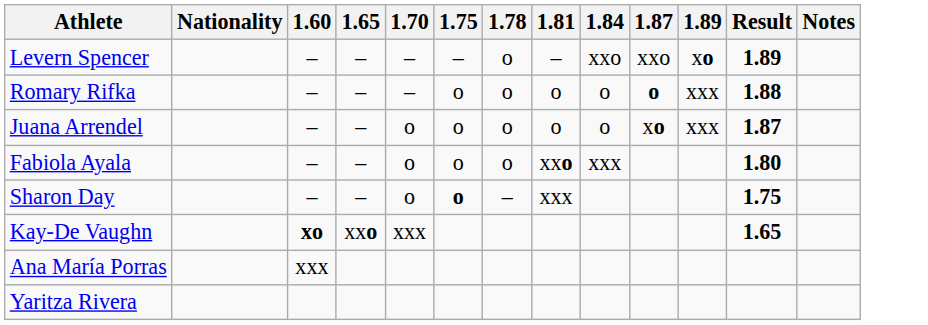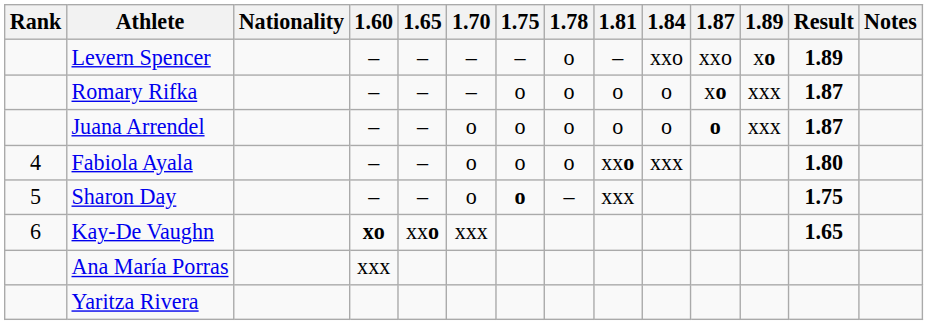 <table class="wikitable sortable" style="text-align:center">
 <tr>
+<th>Rank</th>
 <th>Athlete</th>
 <th>Nationality</th>
 <th>1.60</th>
 <th>1.65</th>
 <th>1.70</th>
 <th>1.75</th>
 <th>1.78</th>
 <th>1.81</th>
 <th>1.84</th>
 <th>1.87</th>
 <th>1.89</th>
 <th>Result</th>
 <th>Notes</th>
 </tr>
 <tr>
+<td></td>
 <td align="left"><a href='#'>Levern Spencer</a></td>
 <td align=left></td>
 <td>–</td>
 <td>–</td>
 <td>–</td>
 <td>–</td>
 <td>o</td>
 <td>–</td>
 <td>xxo</td>
 <td>xxo</td>
 <td>x<strong>o</strong></td>
 <td><strong>1.89</strong></td>
 <td></td>
 </tr>
 <tr>
+<td></td>
 <td align="left"><a href='#'>Romary Rifka</a></td>
 <td align=left></td>
 <td>–</td>
 <td>–</td>
 <td>–</td>
-<td>o</td>
-<td>o</td>
-<td>o</td>
-<td>o</td>
-<td><strong>o</strong></td>
-<td>xxx</td>
-<td><strong>1.88</strong></td>
-<td></td>
-</tr>
-<tr>
-<td align="left"><a href='#'>Juana Arrendel</a></td>
-<td align=left></td>
-<td>–</td>
-<td>–</td>
-<td>o</td>
 <td>o</td>
 <td>o</td>
 <td>o</td>
 <td>o</td>
 <td>x<strong>o</strong></td>
 <td>xxx</td>
 <td><strong>1.87</strong></td>
 <td></td>
 </tr>
 <tr>
+<td></td>
+<td align="left"><a href='#'>Juana Arrendel</a></td>
+<td align=left></td>
+<td>–</td>
+<td>–</td>
+<td>o</td>
+<td>o</td>
+<td>o</td>
+<td>o</td>
+<td>o</td>
+<td><strong>o</strong></td>
+<td>xxx</td>
+<td><strong>1.87</strong></td>
+<td></td>
+</tr>
+<tr>
+<td>4</td>
 <td align="left"><a href='#'>Fabiola Ayala</a></td>
 <td align=left></td>
 <td>–</td>
 <td>–</td>
 <td>o</td>
 <td>o</td>
 <td>o</td>
 <td>xx<strong>o</strong></td>
 <td>xxx</td>
 <td></td>
 <td></td>
 <td><strong>1.80</strong></td>
 <td></td>
 </tr>
 <tr>
+<td>5</td>
 <td align="left"><a href='#'>Sharon Day</a></td>
 <td align=left></td>
 <td>–</td>
 <td>–</td>
 <td>o</td>
 <td><strong>o</strong></td>
 <td>–</td>
 <td>xxx</td>
 <td></td>
 <td></td>
 <td></td>
 <td><strong>1.75</strong></td>
 <td></td>
 </tr>
 <tr>
+<td>6</td>
 <td align="left"><a href='#'>Kay-De Vaughn</a></td>
 <td align=left></td>
 <td><strong>xo</strong></td>
 <td>xx<strong>o</strong></td>
 <td>xxx</td>
 <td></td>
 <td></td>
 <td></td>
 <td></td>
 <td></td>
 <td></td>
 <td><strong>1.65</strong></td>
 <td></td>
 </tr>
 <tr>
+<td></td>
 <td align="left"><a href='#'>Ana María Porras</a></td>
 <td align=left></td>
 <td>xxx</td>
 <td></td>
 <td></td>
 <td></td>
 <td></td>
 <td></td>
 <td></td>
 <td></td>
 <td></td>
 <td><strong></strong></td>
 <td></td>
 </tr>
 <tr>
+<td></td>
 <td align="left"><a href='#'>Yaritza Rivera</a></td>
 <td align=left></td>
 <td></td>
 <td></td>
 <td></td>
 <td></td>
 <td></td>
 <td></td>
 <td></td>
 <td></td>
 <td></td>
 <td><strong></strong></td>
 <td></td>
 </tr>
 </table>
